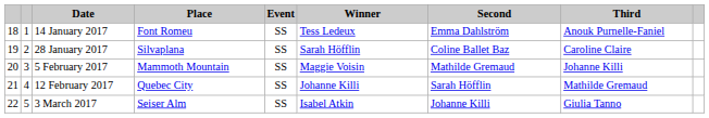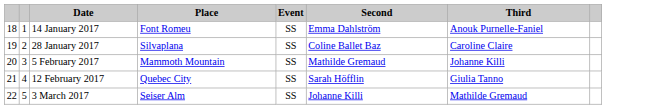 <table class="wikitable plainrowheaders" style="background:#fff; font-size:86%; line-height:16px; border:grey solid 1px; border-collapse:collapse;">
 <tr style="background:#ccc; text-align:center;">
 <th scope="col" style="background:#ccc; width=20 px;"></th>
 <th scope="col" style="background:#ccc; width=30 px;"></th>
 <th scope="col" style="background:#ccc; width:140px;">Date</th>
 <th scope="col" style="background:#ccc; width:180px;">Place</th>
 <th scope="col" style="background:#ccc; width:15px;">Event</th>
-<th scope="col" style="background:#ccc; width:185px;">Winner</th>
 <th scope="col" style="background:#ccc; width:185px;">Second</th>
 <th scope="col" style="background:#ccc; width:185px;">Third</th>
 <th scope="col" style="background:#ccc; width:10px;"></th>
 </tr>
 <tr>
 <td align=center>18</td>
 <td align=center>1</td>
 <td>14 January 2017</td>
 <td> <a href='#'>Font Romeu</a></td>
 <td align=center>SS</td>
-<td> <a href='#'>Tess Ledeux</a></td>
 <td> <a href='#'>Emma Dahlström</a></td>
 <td> <a href='#'>Anouk Purnelle-Faniel</a></td>
 <td></td>
 </tr>
 <tr>
 <td align=center>19</td>
 <td align=center>2</td>
 <td>28 January 2017</td>
 <td> <a href='#'>Silvaplana</a></td>
 <td align=center>SS</td>
-<td> <a href='#'>Sarah Höfflin</a></td>
 <td> <a href='#'>Coline Ballet Baz</a></td>
 <td> <a href='#'>Caroline Claire</a></td>
 <td></td>
 </tr>
 <tr>
 <td align=center>20</td>
 <td align=center>3</td>
 <td>5 February 2017</td>
 <td> <a href='#'>Mammoth Mountain</a></td>
 <td align=center>SS</td>
-<td> <a href='#'>Maggie Voisin</a></td>
 <td> <a href='#'>Mathilde Gremaud</a></td>
 <td> <a href='#'>Johanne Killi</a></td>
 <td></td>
 </tr>
 <tr>
 <td align=center>21</td>
 <td align=center>4</td>
 <td>12 February 2017</td>
 <td> <a href='#'>Quebec City</a></td>
 <td align=center>SS</td>
-<td> <a href='#'>Johanne Killi</a></td>
 <td> <a href='#'>Sarah Höfflin</a></td>
-<td> <a href='#'>Mathilde Gremaud</a></td>
+<td> <a href='#'>Giulia Tanno</a></td>
 <td></td>
 </tr>
 <tr>
 <td align=center>22</td>
 <td align=center>5</td>
 <td>3 March 2017</td>
 <td> <a href='#'>Seiser Alm</a></td>
 <td align=center>SS</td>
-<td> <a href='#'>Isabel Atkin</a></td>
 <td> <a href='#'>Johanne Killi</a></td>
-<td> <a href='#'>Giulia Tanno</a></td>
+<td> <a href='#'>Mathilde Gremaud</a></td>
 <td></td>
 </tr>
 </table>
